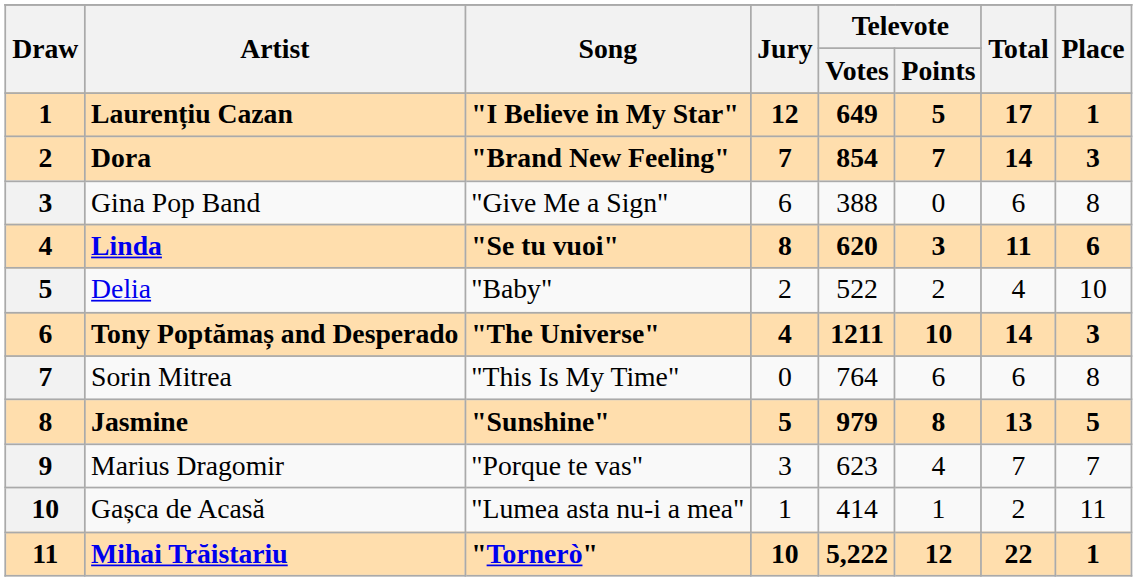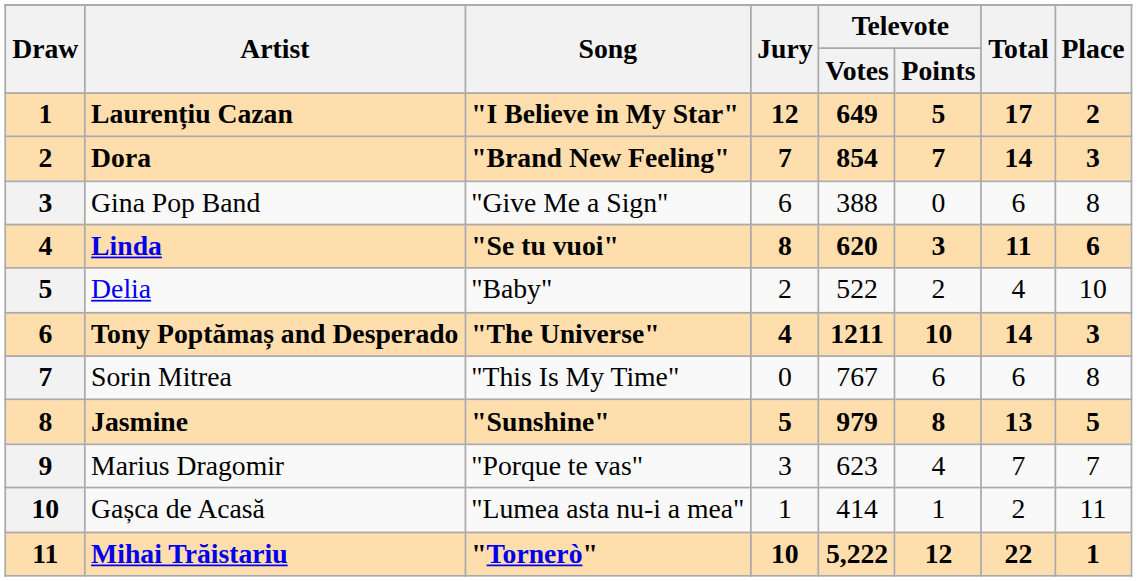 <table class="wikitable sortable plainrowheaders" style="margin: 1em auto 1em auto; text-align:center;">
 <tr>
 </tr>
 <tr>
 <th rowspan="2">Draw</th>
 <th rowspan="2">Artist</th>
 <th rowspan="2">Song</th>
 <th rowspan="2">Jury</th>
 <th colspan="2">Televote</th>
 <th rowspan="2">Total</th>
 <th rowspan="2">Place</th>
 </tr>
 <tr>
 <th>Votes</th>
 <th>Points</th>
 </tr>
 <tr style="font-weight:bold; background:navajowhite;">
 <td style="text-align:center">1</td>
 <td style="text-align:left">Laurențiu Cazan</td>
 <td style="text-align:left">"I Believe in My Star"</td>
 <td>12</td>
 <td>649</td>
 <td>5</td>
 <td>17</td>
-<td>1</td>
+<td>2</td>
 </tr>
 <tr style="font-weight:bold; background:navajowhite;">
 <td style="text-align:center">2</td>
 <td style="text-align:left">Dora</td>
 <td style="text-align:left">"Brand New Feeling"</td>
 <td>7</td>
 <td>854</td>
 <td>7</td>
 <td>14</td>
 <td>3</td>
 </tr>
 <tr>
 <th scope="row" style="text-align:center">3</th>
 <td style="text-align:left">Gina Pop Band</td>
 <td style="text-align:left">"Give Me a Sign"</td>
 <td>6</td>
 <td>388</td>
 <td>0</td>
 <td>6</td>
 <td>8</td>
 </tr>
 <tr style="font-weight:bold; background:navajowhite;">
 <td style="text-align:center">4</td>
 <td style="text-align:left"><a href='#'>Linda</a></td>
 <td style="text-align:left">"Se tu vuoi"</td>
 <td>8</td>
 <td>620</td>
 <td>3</td>
 <td>11</td>
 <td>6</td>
 </tr>
 <tr>
 <th scope="row" style="text-align:center">5</th>
 <td style="text-align:left"><a href='#'>Delia</a></td>
 <td style="text-align:left">"Baby"</td>
 <td>2</td>
 <td>522</td>
 <td>2</td>
 <td>4</td>
 <td>10</td>
 </tr>
 <tr style="font-weight:bold; background:navajowhite;">
 <td style="text-align:center">6</td>
 <td style="text-align:left">Tony Poptămaș and Desperado</td>
 <td style="text-align:left">"The Universe"</td>
 <td>4</td>
 <td>1211</td>
 <td>10</td>
 <td>14</td>
 <td>3</td>
 </tr>
 <tr>
 <th scope="row" style="text-align:center">7</th>
 <td style="text-align:left">Sorin Mitrea</td>
 <td style="text-align:left">"This Is My Time"</td>
 <td>0</td>
-<td>764</td>
+<td>767</td>
 <td>6</td>
 <td>6</td>
 <td>8</td>
 </tr>
 <tr style="font-weight:bold; background:navajowhite;">
 <td style="text-align:center">8</td>
 <td style="text-align:left">Jasmine</td>
 <td style="text-align:left">"Sunshine"</td>
 <td>5</td>
 <td>979</td>
 <td>8</td>
 <td>13</td>
 <td>5</td>
 </tr>
 <tr>
 <th scope="row" style="text-align:center">9</th>
 <td style="text-align:left">Marius Dragomir</td>
 <td style="text-align:left">"Porque te vas"</td>
 <td>3</td>
 <td>623</td>
 <td>4</td>
 <td>7</td>
 <td>7</td>
 </tr>
 <tr>
 <th scope="row" style="text-align:center">10</th>
 <td style="text-align:left">Gașca de Acasă</td>
 <td style="text-align:left">"Lumea asta nu-i a mea"</td>
 <td>1</td>
 <td>414</td>
 <td>1</td>
 <td>2</td>
 <td>11</td>
 </tr>
 <tr style="font-weight:bold; background:navajowhite;">
 <td style="text-align:center">11</td>
 <td style="text-align:left"><a href='#'>Mihai Trăistariu</a></td>
 <td style="text-align:left">"<a href='#'>Tornerò</a>"</td>
 <td>10</td>
 <td>5,222</td>
 <td>12</td>
 <td>22</td>
 <td>1</td>
 </tr>
 </table>
